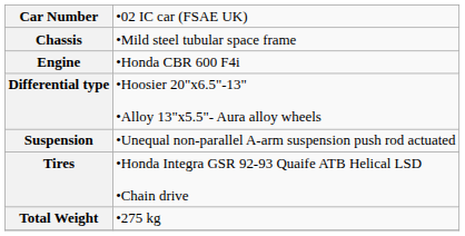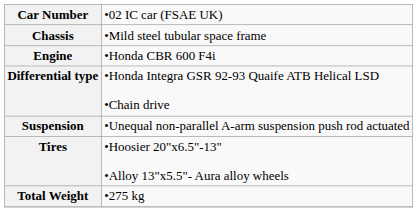 <table class="wikitable">
 <tr style="vertical-align: top">
 <th>Car Number</th>
 <td>•02 IC car (FSAE UK)</td>
 </tr>
 <tr style="vertical-align: top">
 <th>Chassis</th>
 <td>•Mild steel tubular space frame <br></td>
 </tr>
 <tr style="vertical-align: top">
 <th>Engine</th>
 <td>•Honda CBR 600 F4i<br></td>
 </tr>
 <tr style="vertical-align: top">
 <th>Differential type</th>
-<td>•Hoosier 20"x6.5"-13"<br><br>•Alloy 13"x5.5"- Aura alloy wheels</td>
+<td>•Honda Integra GSR 92-93 Quaife ATB Helical LSD<br><br>•Chain drive</td>
 </tr>
 <tr style="vertical-align: top">
 <th>Suspension</th>
 <td>•Unequal non-parallel A-arm suspension push rod actuated<br></td>
 </tr>
 <tr style="vertical-align: top">
 <th>Tires</th>
-<td>•Honda Integra GSR 92-93 Quaife ATB Helical LSD<br><br>•Chain drive</td>
+<td>•Hoosier 20"x6.5"-13"<br><br>•Alloy 13"x5.5"- Aura alloy wheels</td>
 </tr>
 <tr style="vertical-align: top">
 <th>Total Weight</th>
 <td>•275 kg</td>
 </tr>
 <tr style="vertical-align: top">
 </tr>
 </table>
